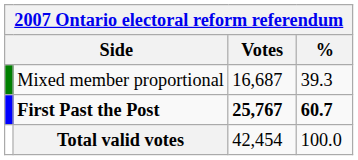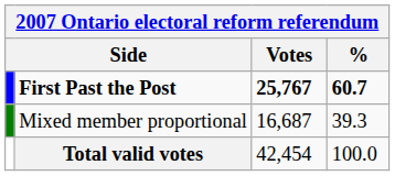 <table class="wikitable" style="font-size: 95%; clear:both">
 <tr style="background-color:#E9E9E9">
 <th colspan=4><a href='#'>2007 Ontario electoral reform referendum</a></th>
 </tr>
 <tr style="background-color:#E9E9E9">
 <th colspan=2 style="width: 130px">Side</th>
 <th style="width: 50px">Votes</th>
 <th style="width: 40px">%</th>
 </tr>
 <tr>
+<td bgcolor="blue"></td>
+<td><strong>First Past the Post</strong></td>
+<td><strong>25,767</strong></td>
+<td><strong>60.7</strong></td>
+</tr>
+<tr>
 <td bgcolor="green"></td>
 <td>Mixed member proportional</td>
 <td>16,687</td>
 <td>39.3</td>
-</tr>
-<tr>
-<td bgcolor="blue"></td>
-<td><strong>First Past the Post</strong></td>
-<td><strong>25,767</strong></td>
-<td><strong>60.7</strong></td>
 </tr>
 <tr>
 <td bgcolor="white"></td>
 <th>Total valid votes</th>
 <td>42,454</td>
 <td>100.0</td>
 </tr>
 </table>
